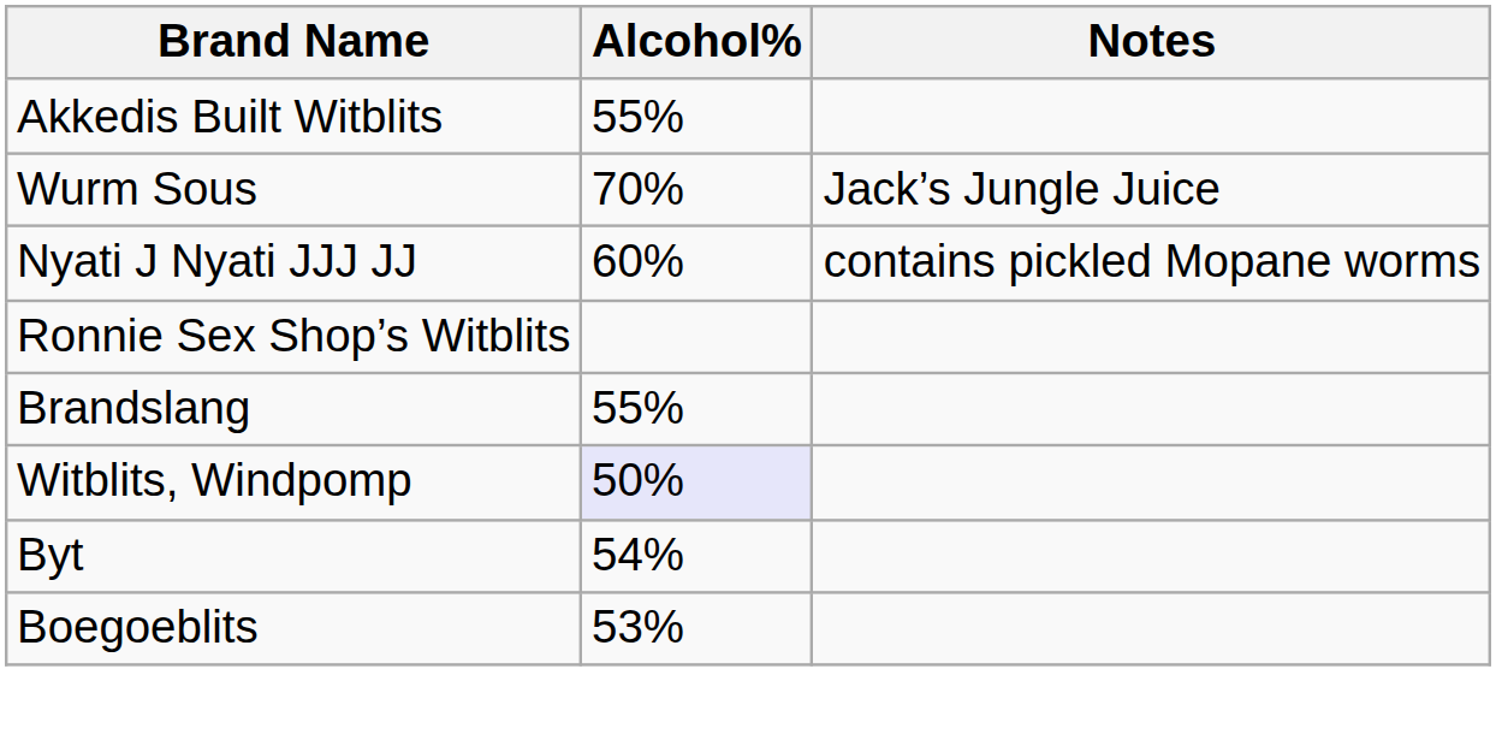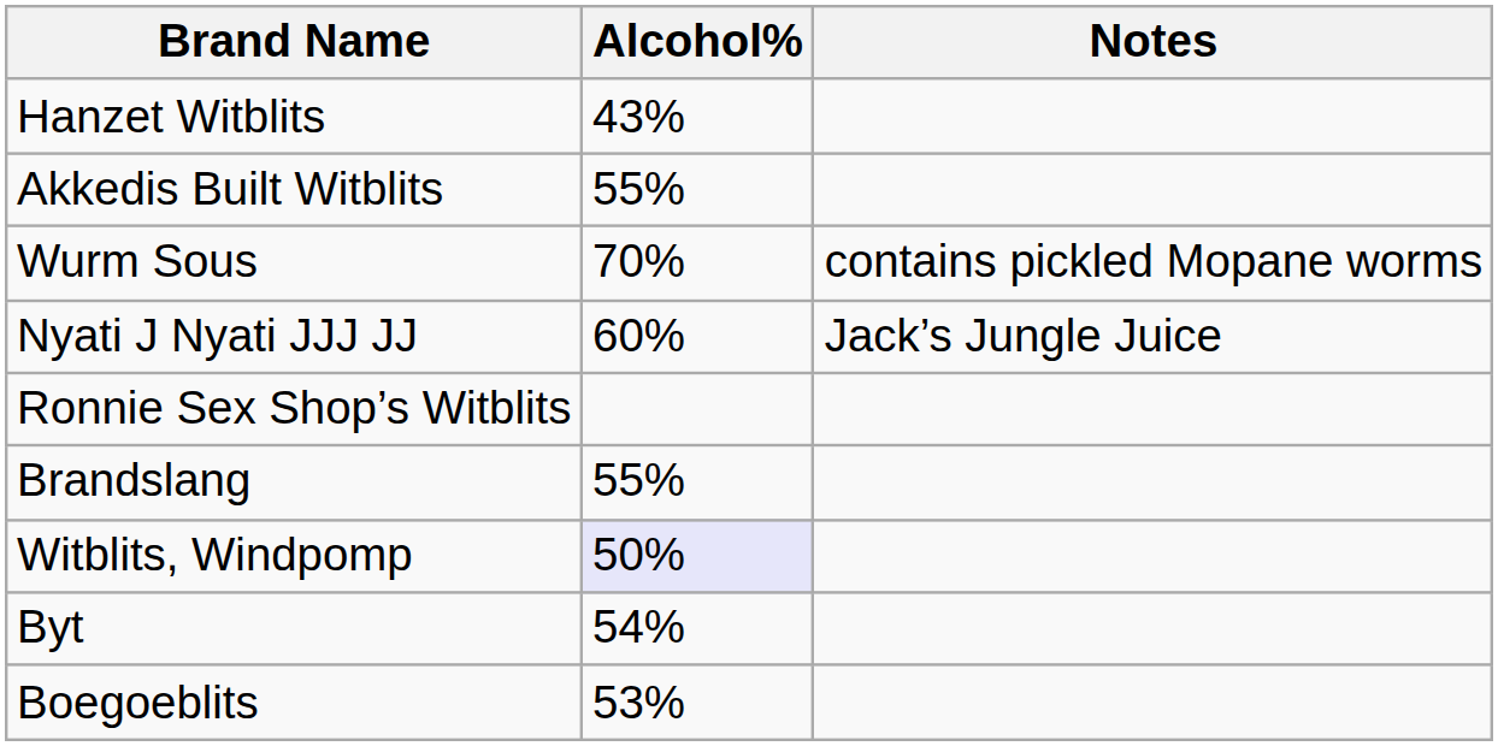 <table class="wikitable sortable">
 <tr>
 <th>Brand Name</th>
 <th>Alcohol%</th>
 <th>Notes</th>
+</tr>
+<tr>
+<td>Hanzet Witblits</td>
+<td>43%</td>
+<td></td>
 </tr>
 <tr>
 <td>Akkedis Built Witblits</td>
 <td>55%</td>
 <td></td>
 </tr>
 <tr>
 <td>Wurm Sous</td>
 <td>70%</td>
-<td>Jack’s Jungle Juice</td>
+<td>contains pickled Mopane worms</td>
 </tr>
 <tr>
 <td>Nyati J Nyati JJJ JJ</td>
 <td>60%</td>
-<td>contains pickled Mopane worms</td>
+<td>Jack’s Jungle Juice</td>
 </tr>
 <tr>
 <td>Ronnie Sex Shop’s Witblits</td>
 <td></td>
 <td></td>
 </tr>
 <tr>
 <td>Brandslang</td>
 <td>55%</td>
 <td></td>
 </tr>
 <tr>
 <td>Witblits, Windpomp</td>
 <td style="background: lavender;">50%</td>
 <td></td>
 </tr>
 <tr>
 <td>Byt</td>
 <td>54%</td>
 <td></td>
 </tr>
 <tr>
 <td>Boegoeblits</td>
 <td>53%</td>
 <td></td>
 </tr>
 </table>
